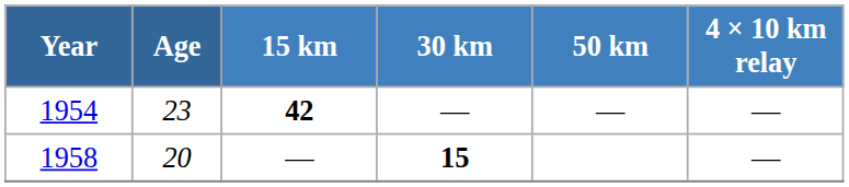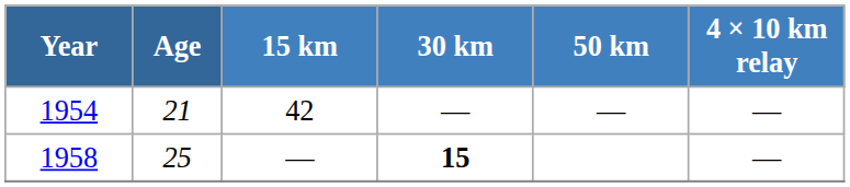 <table class="wikitable" style="font-size:95%; text-align:center; border:grey solid 1px; border-collapse:collapse; background:#ffffff;">
 <tr>
 <th style="background-color:#369; color:white; width:60px;"> Year </th>
 <th style="background-color:#369; color:white; width:40px;"> Age </th>
 <th style="background-color:#4180be; color:white; width:75px;"> 15 km </th>
 <th style="background-color:#4180be; color:white; width:75px;"> 30 km </th>
 <th style="background-color:#4180be; color:white; width:75px;"> 50 km </th>
 <th style="background-color:#4180be; color:white; width:75px;"> 4 × 10 km <br> relay </th>
 </tr>
 <tr>
 <td><a href='#'>1954</a></td>
-<td><em>23</em></td>
-<td><strong>42</strong></td>
+<td><em>21</em></td>
+<td>42</td>
 <td>—</td>
 <td>—</td>
 <td>—</td>
 </tr>
 <tr>
 <td><a href='#'>1958</a></td>
-<td><em>20</em></td>
+<td><em>25</em></td>
 <td>—</td>
 <td><strong>15</strong></td>
 <td></td>
 <td>—</td>
 </tr>
 <tr>
 </tr>
 </table>
